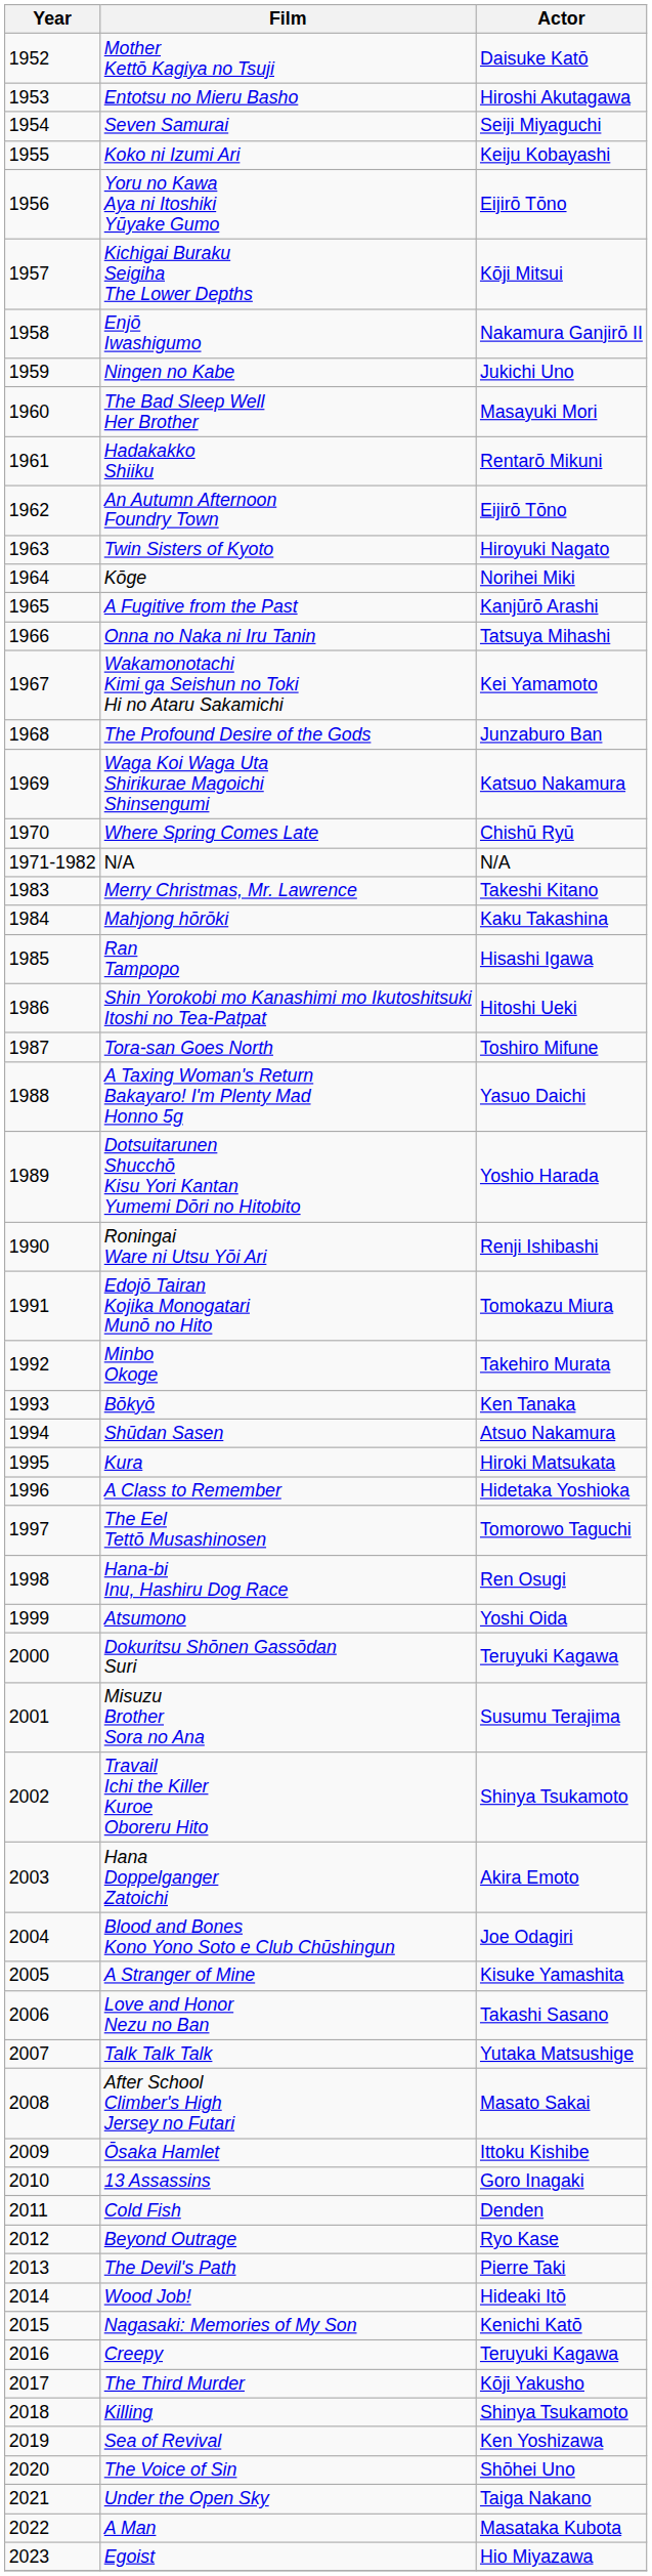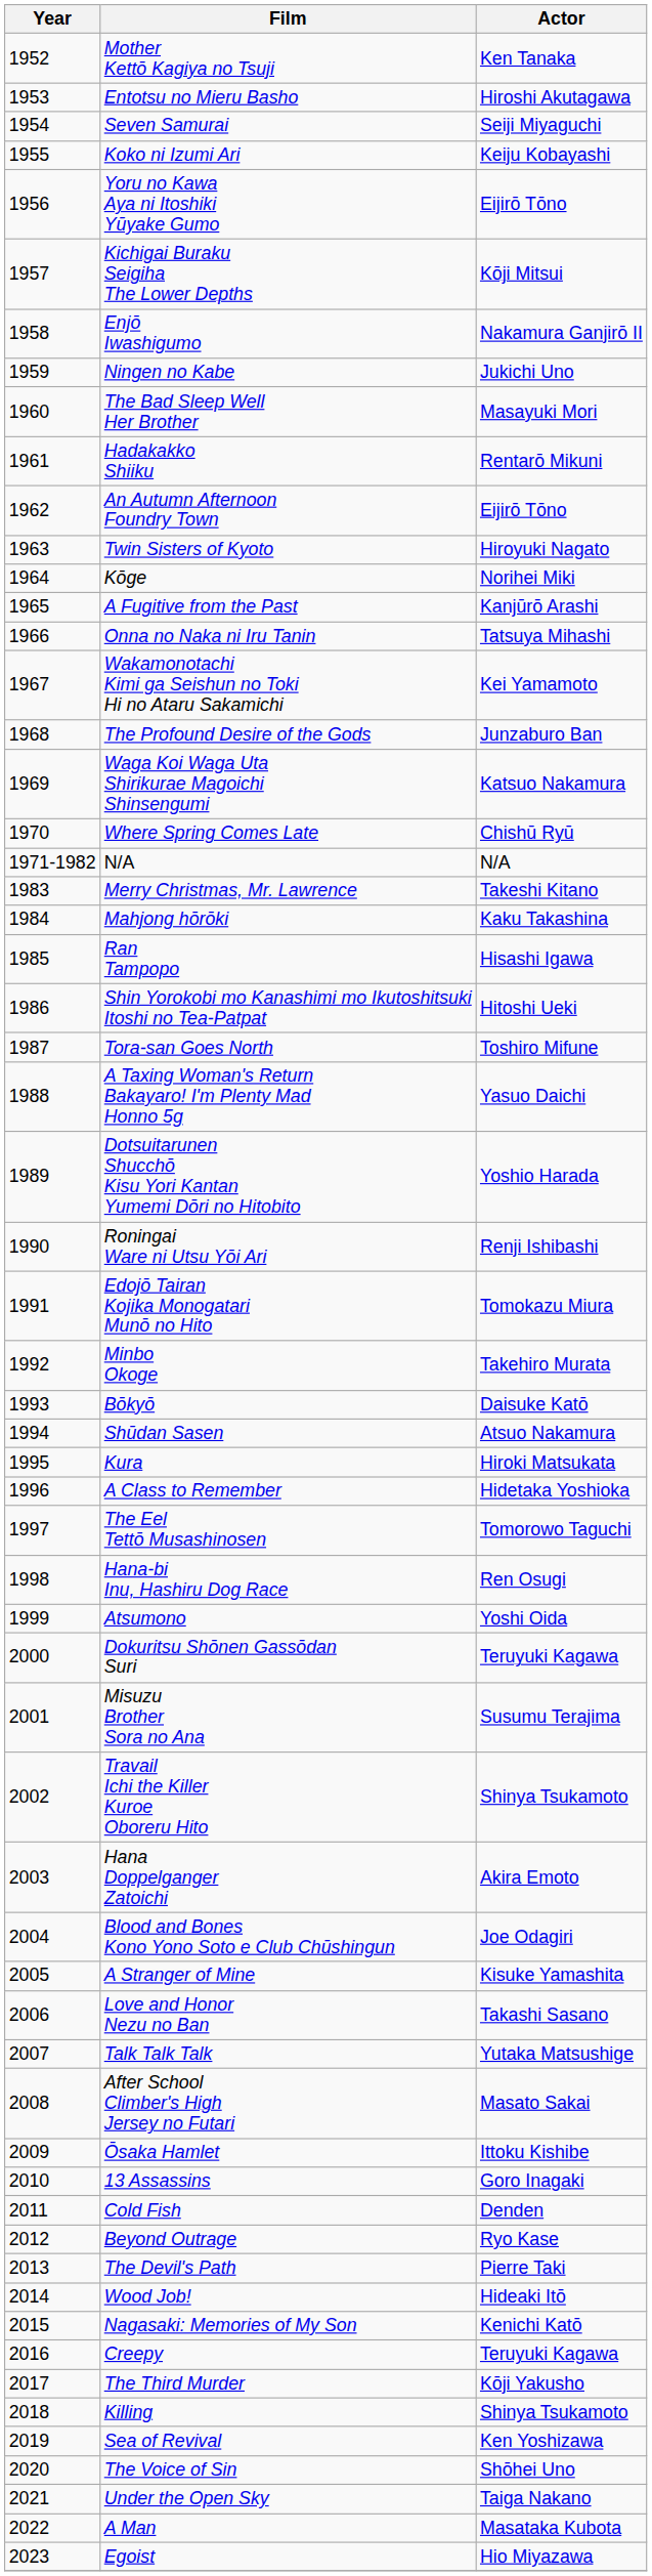 <table class="wikitable sortable">
 <tr>
 <th>Year</th>
 <th>Film</th>
 <th>Actor</th>
 </tr>
 <tr>
 <td>1952</td>
 <td><em><a href='#'>Mother</a></em><br><em><a href='#'>Kettō Kagiya no Tsuji</a></em></td>
-<td><a href='#'>Daisuke Katō</a></td>
+<td><a href='#'>Ken Tanaka</a></td>
 </tr>
 <tr>
 <td>1953</td>
 <td><em><a href='#'>Entotsu no Mieru Basho</a></em></td>
 <td><a href='#'>Hiroshi Akutagawa</a></td>
 </tr>
 <tr>
 <td>1954</td>
 <td><em><a href='#'>Seven Samurai</a></em></td>
 <td><a href='#'>Seiji Miyaguchi</a></td>
 </tr>
 <tr>
 <td>1955</td>
 <td><em><a href='#'>Koko ni Izumi Ari</a></em></td>
 <td><a href='#'>Keiju Kobayashi</a></td>
 </tr>
 <tr>
 <td>1956</td>
 <td><em><a href='#'>Yoru no Kawa</a></em><br><em><a href='#'>Aya ni Itoshiki</a></em><br><em><a href='#'>Yūyake Gumo</a></em></td>
 <td><a href='#'>Eijirō Tōno</a></td>
 </tr>
 <tr>
 <td>1957</td>
 <td><em><a href='#'>Kichigai Buraku</a></em><br><em><a href='#'>Seigiha</a></em><br><em><a href='#'>The Lower Depths</a></em></td>
 <td><a href='#'>Kōji Mitsui</a></td>
 </tr>
 <tr>
 <td>1958</td>
 <td><em><a href='#'>Enjō</a></em><br><em><a href='#'>Iwashigumo</a></em></td>
 <td><a href='#'>Nakamura Ganjirō II</a></td>
 </tr>
 <tr>
 <td>1959</td>
 <td><em><a href='#'>Ningen no Kabe</a></em></td>
 <td><a href='#'>Jukichi Uno</a></td>
 </tr>
 <tr>
 <td>1960</td>
 <td><em><a href='#'>The Bad Sleep Well</a></em><br><em><a href='#'>Her Brother</a></em></td>
 <td><a href='#'>Masayuki Mori</a></td>
 </tr>
 <tr>
 <td>1961</td>
 <td><em><a href='#'>Hadakakko</a></em><br><em><a href='#'>Shiiku</a></em></td>
 <td><a href='#'>Rentarō Mikuni</a></td>
 </tr>
 <tr>
 <td>1962</td>
 <td><em><a href='#'>An Autumn Afternoon</a></em><br><em><a href='#'>Foundry Town</a></em></td>
 <td><a href='#'>Eijirō Tōno</a></td>
 </tr>
 <tr>
 <td>1963</td>
 <td><em><a href='#'>Twin Sisters of Kyoto</a></em></td>
 <td><a href='#'>Hiroyuki Nagato</a></td>
 </tr>
 <tr>
 <td>1964</td>
 <td><em>Kōge</em></td>
 <td><a href='#'>Norihei Miki</a></td>
 </tr>
 <tr>
 <td>1965</td>
 <td><em><a href='#'>A Fugitive from the Past</a></em></td>
 <td><a href='#'>Kanjūrō Arashi</a></td>
 </tr>
 <tr>
 <td>1966</td>
 <td><em><a href='#'>Onna no Naka ni Iru Tanin</a></em></td>
 <td><a href='#'>Tatsuya Mihashi</a></td>
 </tr>
 <tr>
 <td>1967</td>
 <td><em><a href='#'>Wakamonotachi</a></em><br><em><a href='#'>Kimi ga Seishun no Toki</a></em><br><em>Hi no Ataru Sakamichi</em></td>
 <td><a href='#'>Kei Yamamoto</a></td>
 </tr>
 <tr>
 <td>1968</td>
 <td><em><a href='#'>The Profound Desire of the Gods</a></em></td>
 <td><a href='#'>Junzaburo Ban</a></td>
 </tr>
 <tr>
 <td>1969</td>
 <td><em><a href='#'>Waga Koi Waga Uta</a></em><br><em><a href='#'>Shirikurae Magoichi</a></em><br><em><a href='#'>Shinsengumi</a></em></td>
 <td><a href='#'>Katsuo Nakamura</a></td>
 </tr>
 <tr>
 <td>1970</td>
 <td><em><a href='#'>Where Spring Comes Late</a></em></td>
 <td><a href='#'>Chishū Ryū</a></td>
 </tr>
 <tr>
 <td>1971-1982</td>
 <td>N/A</td>
 <td>N/A</td>
 </tr>
 <tr>
 <td>1983</td>
 <td><em><a href='#'>Merry Christmas, Mr. Lawrence</a></em></td>
 <td><a href='#'>Takeshi Kitano</a></td>
 </tr>
 <tr>
 <td>1984</td>
 <td><em><a href='#'>Mahjong hōrōki</a></em></td>
 <td><a href='#'>Kaku Takashina</a></td>
 </tr>
 <tr>
 <td>1985</td>
 <td><em><a href='#'>Ran</a></em><br><em><a href='#'>Tampopo</a></em></td>
 <td><a href='#'>Hisashi Igawa</a></td>
 </tr>
 <tr>
 <td>1986</td>
 <td><em><a href='#'>Shin Yorokobi mo Kanashimi mo Ikutoshitsuki</a></em><br><em><a href='#'>Itoshi no Tea-Patpat</a></em></td>
 <td><a href='#'>Hitoshi Ueki</a></td>
 </tr>
 <tr>
 <td>1987</td>
 <td><em><a href='#'>Tora-san Goes North</a></em></td>
 <td><a href='#'>Toshiro Mifune</a></td>
 </tr>
 <tr>
 <td>1988</td>
 <td><em><a href='#'>A Taxing Woman's Return</a></em><br><em><a href='#'>Bakayaro! I'm Plenty Mad</a></em><br><em><a href='#'>Honno 5g</a></em></td>
 <td><a href='#'>Yasuo Daichi</a></td>
 </tr>
 <tr>
 <td>1989</td>
 <td><em><a href='#'>Dotsuitarunen</a></em><br><em><a href='#'>Shucchō</a></em><br><em><a href='#'>Kisu Yori Kantan</a></em><br><em><a href='#'>Yumemi Dōri no Hitobito</a></em></td>
 <td><a href='#'>Yoshio Harada</a></td>
 </tr>
 <tr>
 <td>1990</td>
 <td><em>Roningai</em><br><em><a href='#'>Ware ni Utsu Yōi Ari</a></em></td>
 <td><a href='#'>Renji Ishibashi</a></td>
 </tr>
 <tr>
 <td>1991</td>
 <td><em><a href='#'>Edojō Tairan</a></em><br><em><a href='#'>Kojika Monogatari</a></em><br><em><a href='#'>Munō no Hito</a></em></td>
 <td><a href='#'>Tomokazu Miura</a></td>
 </tr>
 <tr>
 <td>1992</td>
 <td><em><a href='#'>Minbo</a></em><br><em><a href='#'>Okoge</a></em></td>
 <td><a href='#'>Takehiro Murata</a></td>
 </tr>
 <tr>
 <td>1993</td>
 <td><em><a href='#'>Bōkyō</a></em></td>
-<td><a href='#'>Ken Tanaka</a></td>
+<td><a href='#'>Daisuke Katō</a></td>
 </tr>
 <tr>
 <td>1994</td>
 <td><em><a href='#'>Shūdan Sasen</a></em></td>
 <td><a href='#'>Atsuo Nakamura</a></td>
 </tr>
 <tr>
 <td>1995</td>
 <td><em><a href='#'>Kura</a></em></td>
 <td><a href='#'>Hiroki Matsukata</a></td>
 </tr>
 <tr>
 <td>1996</td>
 <td><em><a href='#'>A Class to Remember</a></em></td>
 <td><a href='#'>Hidetaka Yoshioka</a></td>
 </tr>
 <tr>
 <td>1997</td>
 <td><em><a href='#'>The Eel</a></em><br><em><a href='#'>Tettō Musashinosen</a></em></td>
 <td><a href='#'>Tomorowo Taguchi</a></td>
 </tr>
 <tr>
 <td>1998</td>
 <td><em><a href='#'>Hana-bi</a></em><br><em><a href='#'>Inu, Hashiru Dog Race</a></em></td>
 <td><a href='#'>Ren Osugi</a></td>
 </tr>
 <tr>
 <td>1999</td>
 <td><em><a href='#'>Atsumono</a></em></td>
 <td><a href='#'>Yoshi Oida</a></td>
 </tr>
 <tr>
 <td>2000</td>
 <td><em><a href='#'>Dokuritsu Shōnen Gassōdan</a></em><br><em>Suri</em></td>
 <td><a href='#'>Teruyuki Kagawa</a></td>
 </tr>
 <tr>
 <td>2001</td>
 <td><em>Misuzu</em><br><em><a href='#'>Brother</a></em><br><em><a href='#'>Sora no Ana</a></em></td>
 <td><a href='#'>Susumu Terajima</a></td>
 </tr>
 <tr>
 <td>2002</td>
 <td><em><a href='#'>Travail</a></em><br><em><a href='#'>Ichi the Killer</a></em><br><em><a href='#'>Kuroe</a></em><br><em><a href='#'>Oboreru Hito</a></em></td>
 <td><a href='#'>Shinya Tsukamoto</a></td>
 </tr>
 <tr>
 <td>2003</td>
 <td><em>Hana</em><br><em><a href='#'>Doppelganger</a></em><br><em><a href='#'>Zatoichi</a></em></td>
 <td><a href='#'>Akira Emoto</a></td>
 </tr>
 <tr>
 <td>2004</td>
 <td><em><a href='#'>Blood and Bones</a></em><br><em><a href='#'>Kono Yono Soto e Club Chūshingun</a></em></td>
 <td><a href='#'>Joe Odagiri</a></td>
 </tr>
 <tr>
 <td>2005</td>
 <td><em><a href='#'>A Stranger of Mine</a></em></td>
 <td><a href='#'>Kisuke Yamashita</a></td>
 </tr>
 <tr>
 <td>2006</td>
 <td><em><a href='#'>Love and Honor</a></em><br><em><a href='#'>Nezu no Ban</a></em></td>
 <td><a href='#'>Takashi Sasano</a></td>
 </tr>
 <tr>
 <td>2007</td>
 <td><em><a href='#'>Talk Talk Talk</a></em></td>
 <td><a href='#'>Yutaka Matsushige</a></td>
 </tr>
 <tr>
 <td>2008</td>
 <td><em>After School</em><br><em><a href='#'>Climber's High</a></em><br><em><a href='#'>Jersey no Futari</a></em></td>
 <td><a href='#'>Masato Sakai</a></td>
 </tr>
 <tr>
 <td>2009</td>
 <td><em><a href='#'>Ōsaka Hamlet</a></em></td>
 <td><a href='#'>Ittoku Kishibe</a></td>
 </tr>
 <tr>
 <td>2010</td>
 <td><em><a href='#'>13 Assassins</a></em></td>
 <td><a href='#'>Goro Inagaki</a></td>
 </tr>
 <tr>
 <td>2011</td>
 <td><em><a href='#'>Cold Fish</a></em></td>
 <td><a href='#'>Denden</a></td>
 </tr>
 <tr>
 <td>2012</td>
 <td><em><a href='#'>Beyond Outrage</a></em></td>
 <td><a href='#'>Ryo Kase</a></td>
 </tr>
 <tr>
 <td>2013</td>
 <td><em><a href='#'>The Devil's Path</a></em></td>
 <td><a href='#'>Pierre Taki</a></td>
 </tr>
 <tr>
 <td>2014</td>
 <td><em><a href='#'>Wood Job!</a></em></td>
 <td><a href='#'>Hideaki Itō</a></td>
 </tr>
 <tr>
 <td>2015</td>
 <td><em><a href='#'>Nagasaki: Memories of My Son</a></em></td>
 <td><a href='#'>Kenichi Katō</a></td>
 </tr>
 <tr>
 <td>2016</td>
 <td><em><a href='#'>Creepy</a></em></td>
 <td><a href='#'>Teruyuki Kagawa</a></td>
 </tr>
 <tr>
 <td>2017</td>
 <td><em><a href='#'>The Third Murder</a></em></td>
 <td><a href='#'>Kōji Yakusho</a></td>
 </tr>
 <tr>
 <td>2018</td>
 <td><em><a href='#'>Killing</a></em></td>
 <td><a href='#'>Shinya Tsukamoto</a></td>
 </tr>
 <tr>
 <td>2019</td>
 <td><em><a href='#'>Sea of Revival</a></em></td>
 <td><a href='#'>Ken Yoshizawa</a></td>
 </tr>
 <tr>
 <td>2020</td>
 <td><em><a href='#'>The Voice of Sin</a></em></td>
 <td><a href='#'>Shōhei Uno</a></td>
 </tr>
 <tr>
 <td>2021</td>
 <td><em><a href='#'>Under the Open Sky</a></em></td>
 <td><a href='#'>Taiga Nakano</a></td>
 </tr>
 <tr>
 <td>2022</td>
 <td><em><a href='#'>A Man</a></em></td>
 <td><a href='#'>Masataka Kubota</a></td>
 </tr>
 <tr>
 <td>2023</td>
 <td><em><a href='#'>Egoist</a></em></td>
 <td><a href='#'>Hio Miyazawa</a></td>
 </tr>
 <tr>
 </tr>
 </table>
